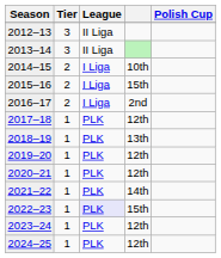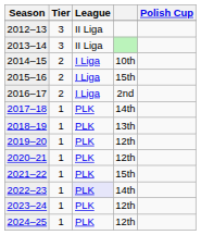 <table class="wikitable" style="font-size:85%; text-align:center;">
 <tr>
 <th>Season</th>
 <th>Tier</th>
 <th>League</th>
 <th></th>
 <th><a href='#'>Polish Cup</a></th>
 </tr>
 <tr>
 </tr>
 <tr>
 <td style="background:#efefef;">2012–13</td>
 <td>3</td>
 <td align=left>II Liga</td>
 <td></td>
 <td></td>
 </tr>
 <tr>
 <td style="background:#efefef;">2013–14</td>
 <td>3</td>
 <td align=left>II Liga</td>
 <td bgcolor=#BBF3BB></td>
 <td></td>
 </tr>
 <tr>
 <td style="background:#efefef;">2014–15</td>
 <td>2</td>
 <td align=left><a href='#'>I Liga</a></td>
 <td>10th</td>
 <td></td>
 </tr>
 <tr>
 <td style="background:#efefef;">2015–16</td>
 <td>2</td>
 <td align=left><a href='#'>I Liga</a></td>
 <td>15th</td>
 <td></td>
 </tr>
 <tr>
 <td style="background:#efefef;">2016–17</td>
 <td>2</td>
 <td align=left><a href='#'>I Liga</a></td>
 <td>2nd</td>
 <td></td>
 </tr>
 <tr>
 <td style="background:#efefef;"><a href='#'>2017–18</a></td>
 <td>1</td>
 <td align=left><a href='#'>PLK</a></td>
-<td>12th</td>
+<td>14th</td>
 <td></td>
 </tr>
 <tr>
 <td style="background:#efefef;"><a href='#'>2018–19</a></td>
 <td>1</td>
 <td align=left><a href='#'>PLK</a></td>
 <td>13th</td>
 <td></td>
 </tr>
 <tr>
 <td style="background:#efefef;"><a href='#'>2019–20</a></td>
 <td>1</td>
 <td align=left><a href='#'>PLK</a></td>
 <td>12th</td>
 <td></td>
 </tr>
 <tr>
 <td style="background:#efefef;"><a href='#'>2020–21</a></td>
 <td>1</td>
 <td align=left><a href='#'>PLK</a></td>
 <td>12th</td>
 <td></td>
 </tr>
 <tr>
 <td style="background:#efefef;"><a href='#'>2021–22</a></td>
 <td>1</td>
 <td align=left><a href='#'>PLK</a></td>
-<td>14th</td>
+<td>15th</td>
 <td></td>
 </tr>
 <tr>
 <td style="background:#efefef;"><a href='#'>2022–23</a></td>
 <td>1</td>
 <td align=left style="background: lavender;"><a href='#'>PLK</a></td>
-<td>15th</td>
+<td>14th</td>
 <td></td>
 </tr>
 <tr>
 <td style="background:#efefef;"><a href='#'>2023–24</a></td>
 <td>1</td>
 <td align=left><a href='#'>PLK</a></td>
 <td>12th</td>
 <td></td>
 </tr>
 <tr>
 <td style="background:#efefef;"><a href='#'>2024–25</a></td>
 <td>1</td>
 <td align=left><a href='#'>PLK</a></td>
 <td>12th</td>
 <td></td>
 </tr>
 </table>
